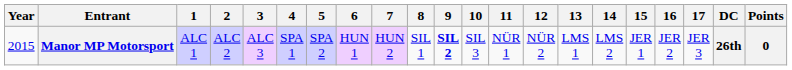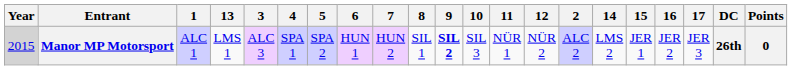 <table class="wikitable" style="text-align:center; font-size:85%">
 <tr>
 <th>Year</th>
 <th>Entrant</th>
 <th>1</th>
-<th>2</th>
+<th>13</th>
 <th>3</th>
 <th>4</th>
 <th>5</th>
 <th>6</th>
 <th>7</th>
 <th>8</th>
 <th>9</th>
 <th>10</th>
 <th>11</th>
 <th>12</th>
-<th>13</th>
+<th>2</th>
 <th>14</th>
 <th>15</th>
 <th>16</th>
 <th>17</th>
 <th>DC</th>
 <th>Points</th>
 </tr>
 <tr>
-<td><a href='#'>2015</a></td>
+<td style="background: lightgrey;"><a href='#'>2015</a></td>
 <th nowrap><a href='#'>Manor MP Motorsport</a></th>
 <td style="background:#cfcfff;"><a href='#'>ALC<br>1</a><br></td>
-<td style="background:#cfcfff;"><a href='#'>ALC<br>2</a><br></td>
+<td style="background:#;"><a href='#'>LMS<br>1</a><br></td>
 <td style="background:#efcfff;"><a href='#'>ALC<br>3</a><br></td>
 <td style="background:#cfcfff;"><a href='#'>SPA<br>1</a><br></td>
 <td style="background:#cfcfff;"><a href='#'>SPA<br>2</a><br></td>
 <td style="background:#efcfff;"><a href='#'>HUN<br>1</a><br></td>
 <td style="background:#efcfff;"><a href='#'>HUN<br>2</a><br></td>
 <td style="background:#;"><a href='#'>SIL<br>1</a><br></td>
 <td style="background:#;"><strong><a href='#'>SIL<br>2</a><br></strong></td>
 <td style="background:#;"><a href='#'>SIL<br>3</a><br></td>
 <td style="background:#;"><a href='#'>NÜR<br>1</a><br></td>
 <td style="background:#;"><a href='#'>NÜR<br>2</a><br></td>
-<td style="background:#;"><a href='#'>LMS<br>1</a><br></td>
+<td style="background:#cfcfff;"><a href='#'>ALC<br>2</a><br></td>
 <td style="background:#;"><a href='#'>LMS<br>2</a><br></td>
 <td style="background:#;"><a href='#'>JER<br>1</a><br></td>
 <td style="background:#;"><a href='#'>JER<br>2</a><br></td>
 <td style="background:#;"><a href='#'>JER<br>3</a><br></td>
 <th>26th</th>
 <th>0</th>
 </tr>
 </table>
